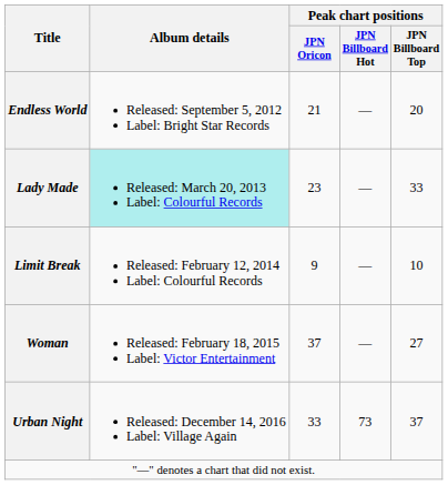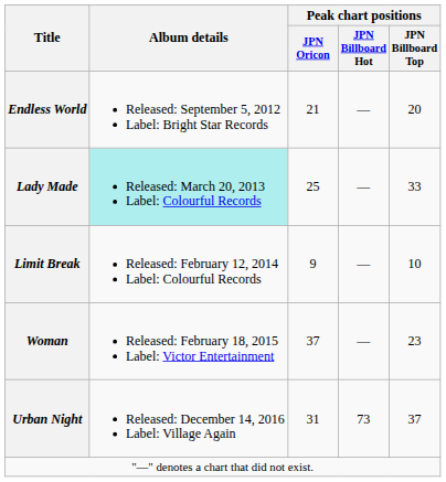 <table class="wikitable plainrowheaders">
 <tr>
 <th scope="col" rowspan="2">Title</th>
 <th scope="col" rowspan="2">Album details</th>
 <th scope="col" colspan="3">Peak chart positions</th>
 </tr>
 <tr>
 <th scope="col" style="width:4em; font-size:85%;"><a href='#'>JPN<br>Oricon</a><br></th>
 <th scope="col" style="width:4em; font-size:85%;"><a href='#'>JPN<br>Billboard</a><br>Hot<br></th>
 <th scope="col" style="width:4em; font-size:85%;">JPN<br>Billboard<br>Top<br></th>
 </tr>
 <tr>
 <th scope="row"><em>Endless World</em></th>
 <td><br><ul><li>Released: September 5, 2012</li><li>Label: Bright Star Records</li></ul></td>
 <td align="center">21</td>
 <td align="center">—</td>
 <td align="center">20</td>
 </tr>
 <tr>
 <th scope="row"><em>Lady Made</em></th>
 <td style="background: paleturquoise;"><br><ul><li>Released: March 20, 2013</li><li>Label: <a href='#'>Colourful Records</a></li></ul></td>
-<td align="center">23</td>
+<td align="center">25</td>
 <td align="center">—</td>
 <td align="center">33</td>
 </tr>
 <tr>
 <th scope="row"><em>Limit Break</em></th>
 <td><br><ul><li>Released: February 12, 2014</li><li>Label: Colourful Records</li></ul></td>
 <td align="center">9</td>
 <td align="center">—</td>
 <td align="center">10</td>
 </tr>
 <tr>
 <th scope="row"><em>Woman</em></th>
 <td><br><ul><li>Released: February 18, 2015</li><li>Label: <a href='#'>Victor Entertainment</a></li></ul></td>
 <td align="center">37</td>
 <td align="center">—</td>
-<td align="center">27</td>
+<td align="center">23</td>
 </tr>
 <tr>
 <th scope="row"><em>Urban Night</em></th>
 <td><br><ul><li>Released: December 14, 2016</li><li>Label: Village Again</li></ul></td>
-<td align="center">33</td>
+<td align="center">31</td>
 <td align="center">73</td>
 <td align="center">37</td>
 </tr>
 <tr>
 <td align="center" colspan="5" style="font-size:90%;">"—" denotes a chart that did not exist.</td>
 </tr>
 </table>
